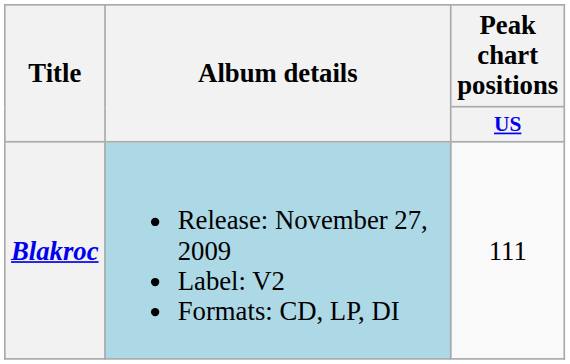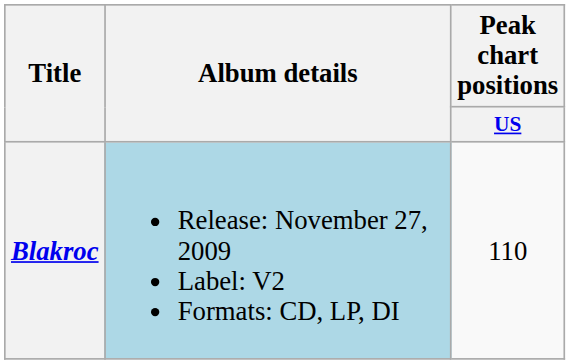 <table class="wikitable plainrowheaders">
 <tr>
 <th rowspan="2" width="33">Title</th>
 <th rowspan="2" width="200">Album details</th>
 <th colspan="1">Peak chart positions</th>
 </tr>
 <tr>
 <th style="width:3em;font-size:80%"><a href='#'>US</a><br></th>
 </tr>
 <tr>
 <th scope="row"><em><a href='#'>Blakroc</a></em></th>
 <td style="background: lightblue;"><br><ul><li>Release: November 27, 2009</li><li>Label: V2</li><li>Formats: CD, LP, DI</li></ul></td>
-<td style="text-align:center;">111</td>
+<td style="text-align:center;">110</td>
 </tr>
 </table>
